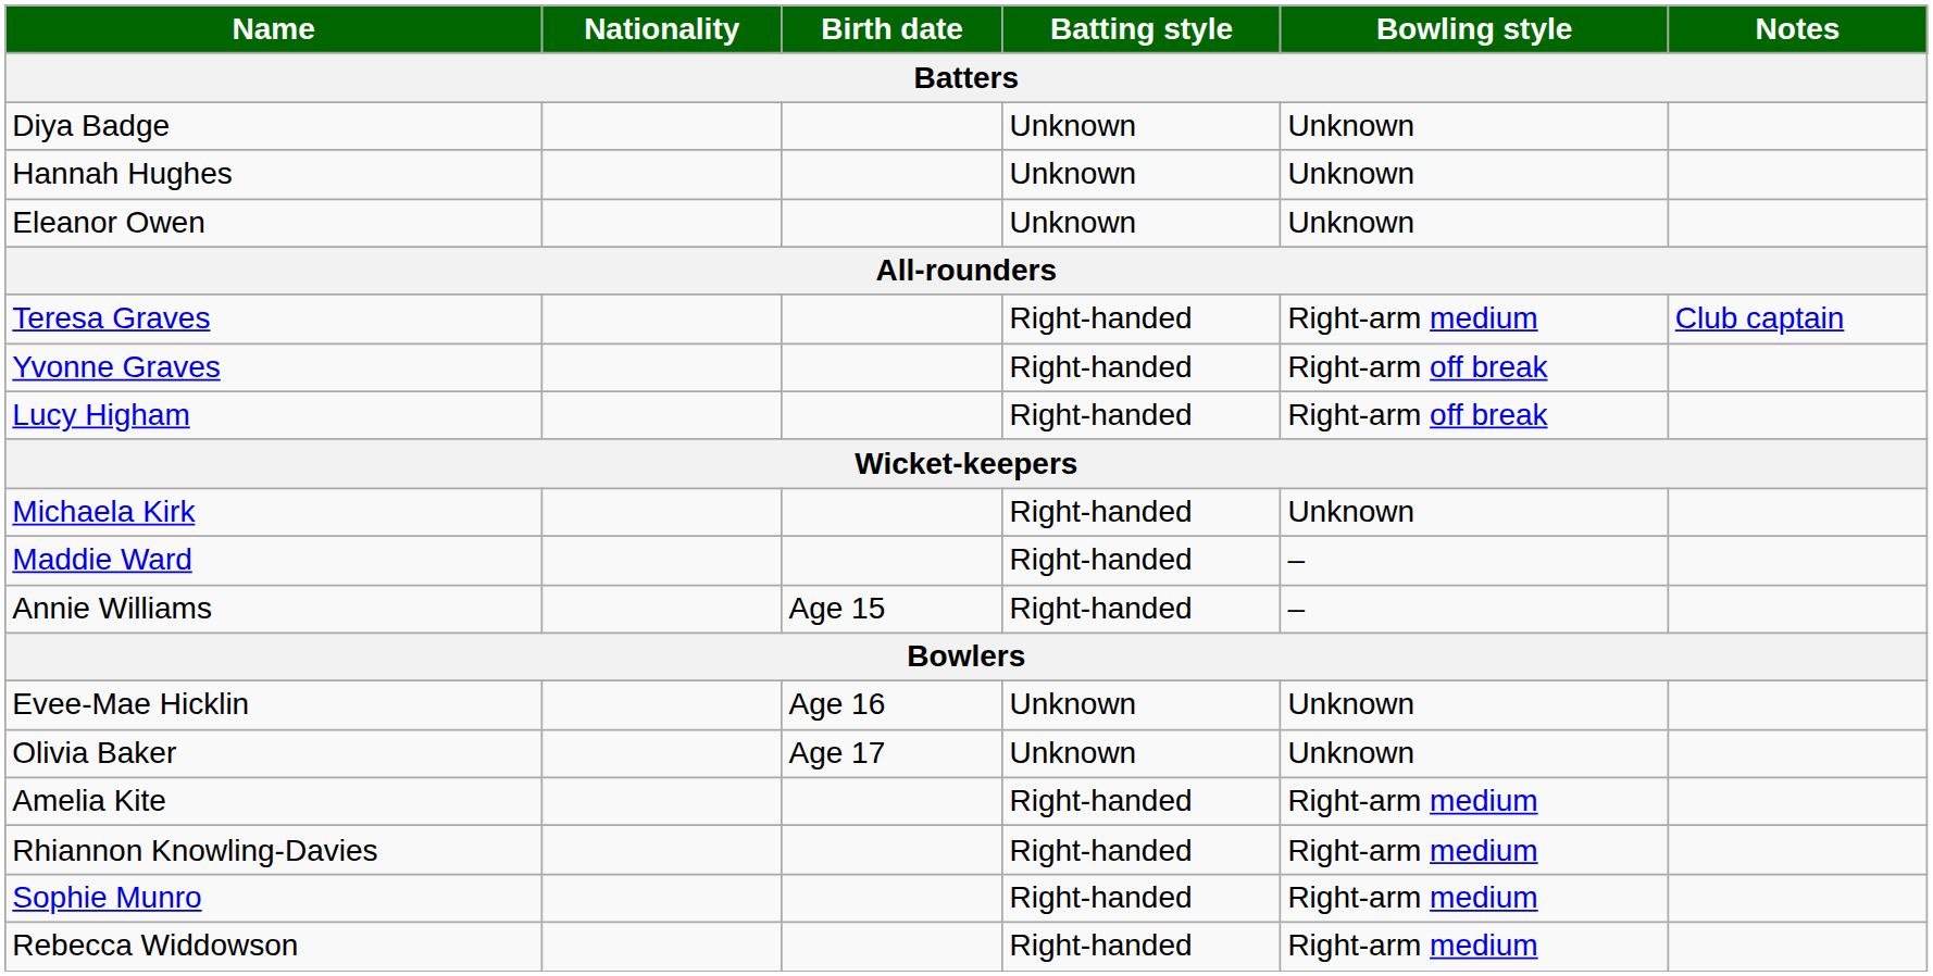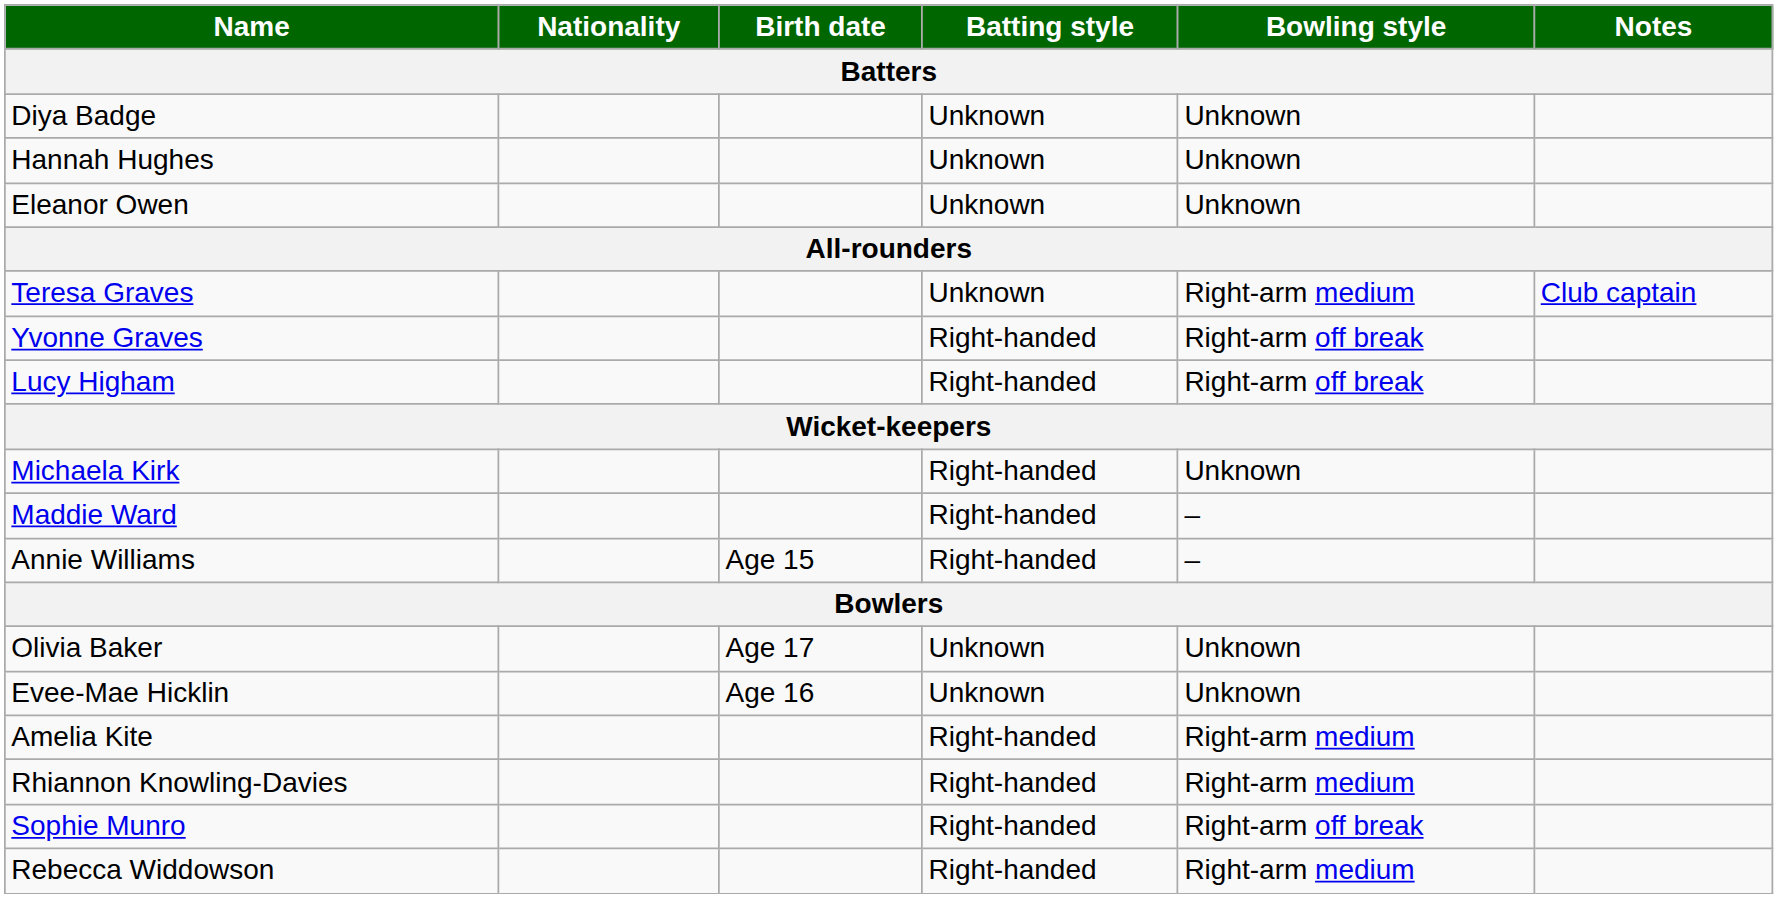 <table class="wikitable"  style="width:80%;">
 <tr>
 <th style="background:#060; color:white">Name</th>
 <th style="background:#060; color:white">Nationality</th>
 <th style="background:#060; color:white">Birth date</th>
 <th style="background:#060; color:white">Batting style</th>
 <th style="background:#060; color:white">Bowling style</th>
 <th style="background:#060; color:white">Notes</th>
 </tr>
 <tr>
 <th colspan="6">Batters</th>
 </tr>
 <tr>
 <td>Diya Badge</td>
 <td style="text-align:center"></td>
 <td></td>
 <td>Unknown</td>
 <td>Unknown</td>
 <td></td>
 </tr>
 <tr>
 <td>Hannah Hughes</td>
 <td style="text-align:center"></td>
 <td></td>
 <td>Unknown</td>
 <td>Unknown</td>
 <td></td>
 </tr>
 <tr>
 <td>Eleanor Owen</td>
 <td style="text-align:center"></td>
 <td></td>
 <td>Unknown</td>
 <td>Unknown</td>
 <td></td>
 </tr>
 <tr>
 <th colspan="6">All-rounders</th>
 </tr>
 <tr>
 <td><a href='#'>Teresa Graves</a></td>
 <td style="text-align:center"></td>
 <td></td>
-<td>Right-handed</td>
+<td>Unknown</td>
 <td>Right-arm <a href='#'>medium</a></td>
 <td><a href='#'>Club captain</a></td>
 </tr>
 <tr>
 <td><a href='#'>Yvonne Graves</a></td>
 <td style="text-align:center"></td>
 <td></td>
 <td>Right-handed</td>
 <td>Right-arm <a href='#'>off break</a></td>
 <td></td>
 </tr>
 <tr>
 <td><a href='#'>Lucy Higham</a></td>
 <td style="text-align:center"></td>
 <td></td>
 <td>Right-handed</td>
 <td>Right-arm <a href='#'>off break</a></td>
 <td></td>
 </tr>
 <tr>
 <th colspan="6">Wicket-keepers</th>
 </tr>
 <tr>
 <td><a href='#'>Michaela Kirk</a></td>
 <td style="text-align:center"></td>
 <td></td>
 <td>Right-handed</td>
 <td>Unknown</td>
 <td></td>
 </tr>
 <tr>
 <td><a href='#'>Maddie Ward</a></td>
 <td style="text-align:center"></td>
 <td></td>
 <td>Right-handed</td>
 <td>–</td>
 <td></td>
 </tr>
 <tr>
 <td>Annie Williams</td>
 <td style="text-align:center"></td>
 <td>Age 15</td>
 <td>Right-handed</td>
 <td>–</td>
 <td></td>
 </tr>
 <tr>
 <th colspan="6">Bowlers</th>
 </tr>
 <tr>
-<td>Evee-Mae Hicklin</td>
+<td>Olivia Baker</td>
 <td style="text-align:center"></td>
-<td>Age 16</td>
+<td>Age 17</td>
 <td>Unknown</td>
 <td>Unknown</td>
 <td></td>
 </tr>
 <tr>
-<td>Olivia Baker</td>
+<td>Evee-Mae Hicklin</td>
 <td style="text-align:center"></td>
-<td>Age 17</td>
+<td>Age 16</td>
 <td>Unknown</td>
 <td>Unknown</td>
 <td></td>
 </tr>
 <tr>
 <td>Amelia Kite</td>
 <td style="text-align:center"></td>
 <td></td>
 <td>Right-handed</td>
 <td>Right-arm <a href='#'>medium</a></td>
 <td></td>
 </tr>
 <tr>
 <td>Rhiannon Knowling-Davies</td>
 <td style="text-align:center"></td>
 <td></td>
 <td>Right-handed</td>
 <td>Right-arm <a href='#'>medium</a></td>
 <td></td>
 </tr>
 <tr>
 <td><a href='#'>Sophie Munro</a></td>
 <td style="text-align:center"></td>
 <td></td>
 <td>Right-handed</td>
-<td>Right-arm <a href='#'>medium</a></td>
+<td>Right-arm <a href='#'>off break</a></td>
 <td></td>
 </tr>
 <tr>
 <td>Rebecca Widdowson</td>
 <td style="text-align:center"></td>
 <td></td>
 <td>Right-handed</td>
 <td>Right-arm <a href='#'>medium</a></td>
 <td></td>
 </tr>
 </table>
